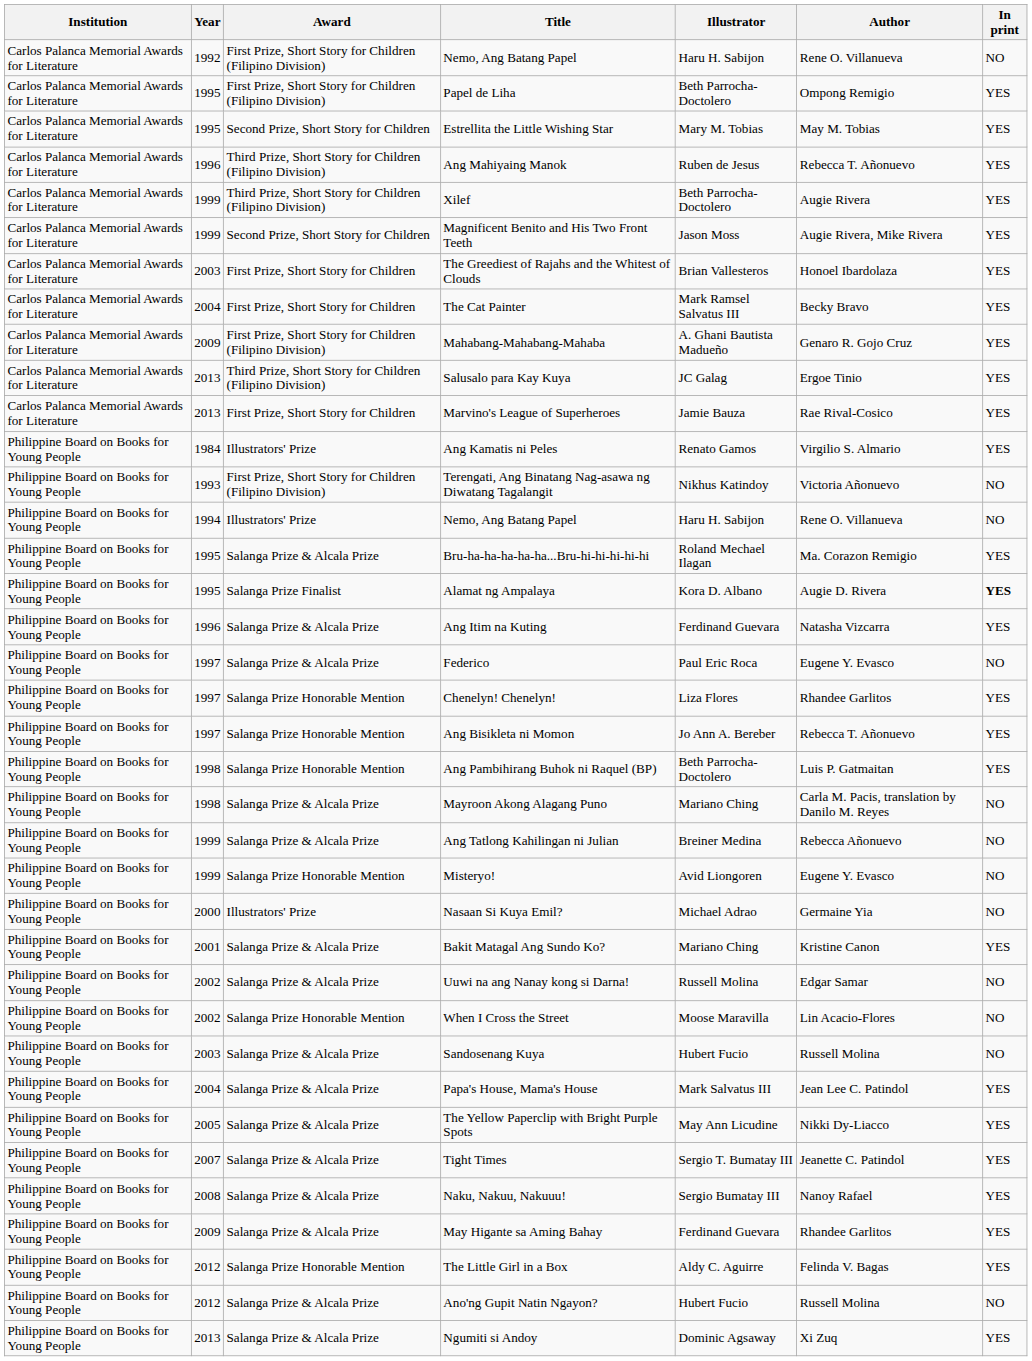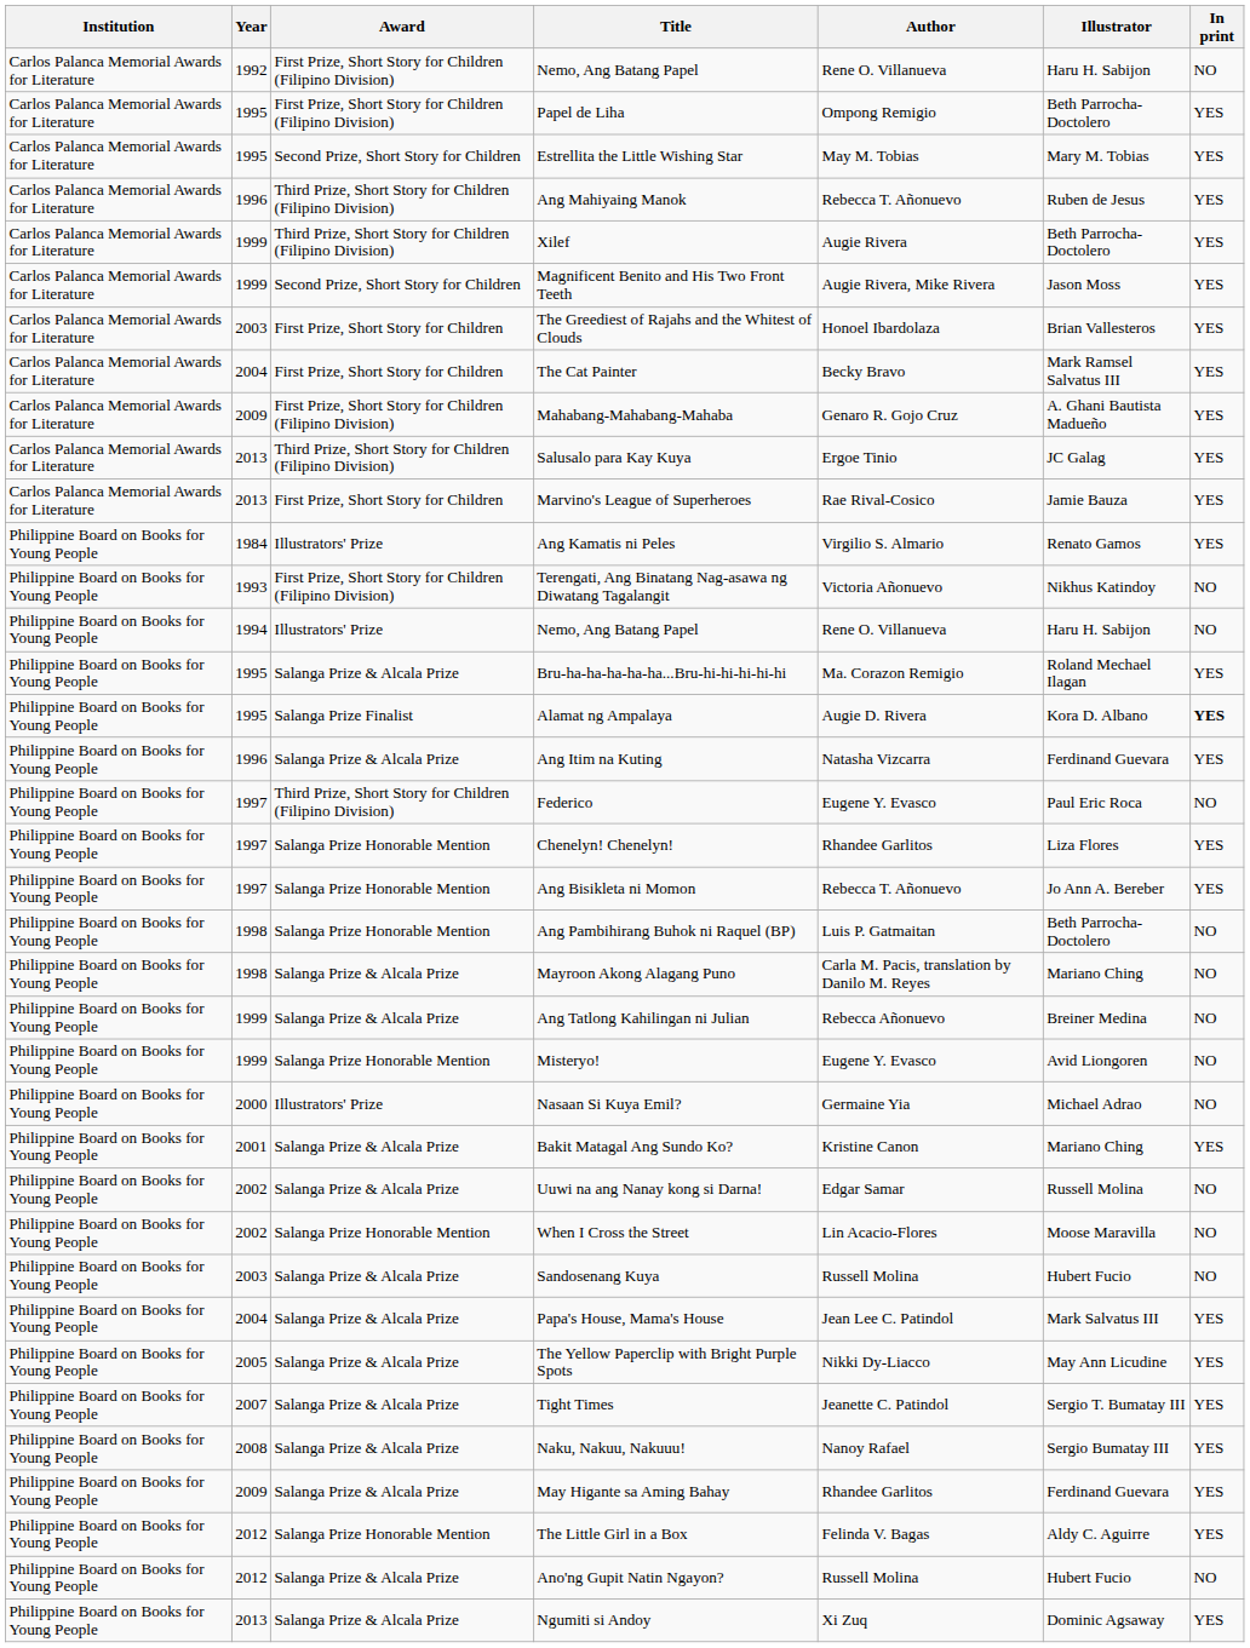 <table class="wikitable sortable">
 <tr>
 <th>Institution</th>
 <th>Year</th>
 <th>Award</th>
 <th>Title</th>
+<th>Author</th>
 <th>Illustrator</th>
-<th>Author</th>
 <th>In print</th>
 </tr>
 <tr>
 <td>Carlos  Palanca Memorial Awards for Literature</td>
 <td>1992</td>
 <td>First Prize,  Short Story for Children (Filipino Division)</td>
 <td>Nemo, Ang  Batang Papel</td>
+<td>Rene O.  Villanueva</td>
 <td>Haru H. Sabijon</td>
-<td>Rene O.  Villanueva</td>
 <td>NO</td>
 </tr>
 <tr>
 <td>Carlos Palanca Memorial Awards for Literature</td>
 <td>1995</td>
 <td>First  Prize, Short Story for Children (Filipino Division)</td>
 <td>Papel  de Liha</td>
+<td>Ompong  Remigio</td>
 <td>Beth  Parrocha-Doctolero</td>
-<td>Ompong  Remigio</td>
 <td>YES</td>
 </tr>
 <tr>
 <td>Carlos Palanca Memorial Awards for Literature</td>
 <td>1995</td>
 <td>Second  Prize, Short Story for Children</td>
 <td>Estrellita  the Little Wishing Star</td>
+<td>May  M. Tobias</td>
 <td>Mary  M. Tobias</td>
-<td>May  M. Tobias</td>
 <td>YES</td>
 </tr>
 <tr>
 <td>Carlos Palanca Memorial Awards for Literature</td>
 <td>1996</td>
 <td>Third  Prize, Short Story for Children (Filipino Division)</td>
 <td>Ang  Mahiyaing Manok</td>
+<td>Rebecca  T. Añonuevo</td>
 <td>Ruben  de Jesus</td>
-<td>Rebecca  T. Añonuevo</td>
 <td>YES</td>
 </tr>
 <tr>
 <td>Carlos Palanca Memorial Awards for Literature</td>
 <td>1999</td>
 <td>Third  Prize, Short Story for Children (Filipino Division)</td>
 <td>Xilef</td>
+<td>Augie  Rivera</td>
 <td>Beth  Parrocha-Doctolero</td>
-<td>Augie  Rivera</td>
 <td>YES</td>
 </tr>
 <tr>
 <td>Carlos Palanca Memorial Awards for Literature</td>
 <td>1999</td>
 <td>Second  Prize, Short Story for Children</td>
 <td>Magnificent  Benito and His Two Front Teeth</td>
+<td>Augie  Rivera, Mike Rivera</td>
 <td>Jason  Moss</td>
-<td>Augie  Rivera, Mike Rivera</td>
 <td>YES</td>
 </tr>
 <tr>
 <td>Carlos Palanca Memorial Awards for Literature</td>
 <td>2003</td>
 <td>First  Prize, Short Story for Children</td>
 <td>The  Greediest of Rajahs and the Whitest of Clouds</td>
+<td>Honoel  Ibardolaza</td>
 <td>Brian  Vallesteros</td>
-<td>Honoel  Ibardolaza</td>
 <td>YES</td>
 </tr>
 <tr>
 <td>Carlos Palanca Memorial Awards for Literature</td>
 <td>2004</td>
 <td>First  Prize, Short Story for Children</td>
 <td>The  Cat Painter</td>
+<td>Becky  Bravo</td>
 <td>Mark  Ramsel Salvatus III</td>
-<td>Becky  Bravo</td>
 <td>YES</td>
 </tr>
 <tr>
 <td>Carlos Palanca Memorial Awards for Literature</td>
 <td>2009</td>
 <td>First  Prize, Short Story for Children (Filipino Division)</td>
 <td>Mahabang-Mahabang-Mahaba</td>
+<td>Genaro  R. Gojo Cruz</td>
 <td>A.  Ghani Bautista Madueño</td>
-<td>Genaro  R. Gojo Cruz</td>
 <td>YES</td>
 </tr>
 <tr>
 <td>Carlos Palanca Memorial Awards for Literature</td>
 <td>2013</td>
 <td>Third  Prize, Short Story for Children (Filipino Division)</td>
 <td>Salusalo  para Kay Kuya</td>
+<td>Ergoe  Tinio</td>
 <td>JC  Galag</td>
-<td>Ergoe  Tinio</td>
 <td>YES</td>
 </tr>
 <tr>
 <td>Carlos Palanca Memorial Awards for Literature</td>
 <td>2013</td>
 <td>First  Prize, Short Story for Children</td>
 <td>Marvino's  League of Superheroes</td>
+<td>Rae  Rival-Cosico</td>
 <td>Jamie  Bauza</td>
-<td>Rae  Rival-Cosico</td>
 <td>YES</td>
 </tr>
 <tr>
 <td>Philippine  Board on Books for Young People</td>
 <td>1984</td>
 <td>Illustrators'  Prize</td>
 <td>Ang Kamatis ni  Peles</td>
+<td>Virgilio S.  Almario</td>
 <td>Renato Gamos</td>
-<td>Virgilio S.  Almario</td>
 <td>YES</td>
 </tr>
 <tr>
 <td>Philippine Board on Books for Young People</td>
 <td>1993</td>
 <td>First  Prize, Short Story for Children (Filipino Division)</td>
 <td>Terengati,  Ang Binatang Nag-asawa ng Diwatang Tagalangit</td>
+<td>Victoria  Añonuevo</td>
 <td>Nikhus  Katindoy</td>
-<td>Victoria  Añonuevo</td>
 <td>NO</td>
 </tr>
 <tr>
 <td>Philippine Board on Books for Young People</td>
 <td>1994</td>
 <td>Illustrators'  Prize</td>
 <td>Nemo,  Ang Batang Papel</td>
+<td>Rene  O. Villanueva</td>
 <td>Haru  H. Sabijon</td>
-<td>Rene  O. Villanueva</td>
 <td>NO</td>
 </tr>
 <tr>
 <td>Philippine Board on Books for Young People</td>
 <td>1995</td>
 <td>Salanga  Prize & Alcala Prize</td>
 <td>Bru-ha-ha-ha-ha-ha...Bru-hi-hi-hi-hi-hi</td>
+<td>Ma.  Corazon Remigio</td>
 <td>Roland  Mechael Ilagan</td>
-<td>Ma.  Corazon Remigio</td>
 <td>YES</td>
 </tr>
 <tr>
 <td>Philippine Board on Books for Young People</td>
 <td>1995</td>
 <td>Salanga  Prize Finalist</td>
 <td>Alamat  ng Ampalaya</td>
+<td>Augie  D. Rivera</td>
 <td>Kora  D. Albano</td>
-<td>Augie  D. Rivera</td>
 <td><strong>YES</strong></td>
 </tr>
 <tr>
 <td>Philippine Board on Books for Young People</td>
 <td>1996</td>
 <td>Salanga  Prize & Alcala Prize</td>
 <td>Ang  Itim na Kuting</td>
+<td>Natasha  Vizcarra</td>
 <td>Ferdinand  Guevara</td>
-<td>Natasha  Vizcarra</td>
 <td>YES</td>
 </tr>
 <tr>
 <td>Philippine Board on Books for Young People</td>
 <td>1997</td>
-<td>Salanga  Prize & Alcala Prize</td>
+<td>Third  Prize, Short Story for Children (Filipino Division)</td>
 <td>Federico</td>
+<td>Eugene  Y. Evasco</td>
 <td>Paul  Eric Roca</td>
-<td>Eugene  Y. Evasco</td>
 <td>NO</td>
 </tr>
 <tr>
 <td>Philippine Board on Books for Young People</td>
 <td>1997</td>
 <td>Salanga  Prize Honorable Mention</td>
 <td>Chenelyn!  Chenelyn!</td>
+<td>Rhandee  Garlitos</td>
 <td>Liza  Flores</td>
-<td>Rhandee  Garlitos</td>
 <td>YES</td>
 </tr>
 <tr>
 <td>Philippine Board on Books for Young People</td>
 <td>1997</td>
 <td>Salanga  Prize Honorable Mention</td>
 <td>Ang  Bisikleta ni Momon</td>
+<td>Rebecca  T. Añonuevo</td>
 <td>Jo  Ann A. Bereber</td>
-<td>Rebecca  T. Añonuevo</td>
 <td>YES</td>
 </tr>
 <tr>
 <td>Philippine  Board on Books for Young People</td>
 <td>1998</td>
 <td>Salanga Prize  Honorable Mention</td>
 <td>Ang Pambihirang  Buhok ni Raquel (BP)</td>
+<td>Luis P.  Gatmaitan</td>
 <td>Beth  Parrocha-Doctolero</td>
-<td>Luis P.  Gatmaitan</td>
-<td>YES</td>
+<td>NO</td>
 </tr>
 <tr>
 <td>Philippine Board on Books for Young People</td>
 <td>1998</td>
 <td>Salanga  Prize & Alcala Prize</td>
 <td>Mayroon  Akong Alagang Puno</td>
+<td>Carla  M. Pacis, translation by Danilo M. Reyes</td>
 <td>Mariano  Ching</td>
-<td>Carla  M. Pacis, translation by Danilo M. Reyes</td>
 <td>NO</td>
 </tr>
 <tr>
 <td>Philippine Board on Books for Young People</td>
 <td>1999</td>
 <td>Salanga  Prize & Alcala Prize</td>
 <td>Ang  Tatlong Kahilingan ni Julian</td>
+<td>Rebecca  Añonuevo</td>
 <td>Breiner  Medina</td>
-<td>Rebecca  Añonuevo</td>
 <td>NO</td>
 </tr>
 <tr>
 <td>Philippine Board on Books for Young People</td>
 <td>1999</td>
 <td>Salanga  Prize Honorable Mention</td>
 <td>Misteryo!</td>
+<td>Eugene  Y. Evasco</td>
 <td>Avid  Liongoren</td>
-<td>Eugene  Y. Evasco</td>
 <td>NO</td>
 </tr>
 <tr>
 <td>Philippine Board on Books for Young People</td>
 <td>2000</td>
 <td>Illustrators'  Prize</td>
 <td>Nasaan  Si Kuya Emil?</td>
+<td>Germaine  Yia</td>
 <td>Michael  Adrao</td>
-<td>Germaine  Yia</td>
 <td>NO</td>
 </tr>
 <tr>
 <td>Philippine Board on Books for Young People</td>
 <td>2001</td>
 <td>Salanga  Prize & Alcala Prize</td>
 <td>Bakit  Matagal Ang Sundo Ko?</td>
+<td>Kristine  Canon</td>
 <td>Mariano  Ching</td>
-<td>Kristine  Canon</td>
 <td>YES</td>
 </tr>
 <tr>
 <td>Philippine Board on Books for Young People</td>
 <td>2002</td>
 <td>Salanga  Prize & Alcala Prize</td>
 <td>Uuwi  na ang Nanay kong si Darna!</td>
+<td>Edgar  Samar</td>
 <td>Russell  Molina</td>
-<td>Edgar  Samar</td>
 <td>NO</td>
 </tr>
 <tr>
 <td>Philippine Board on Books for Young People</td>
 <td>2002</td>
 <td>Salanga  Prize Honorable Mention</td>
 <td>When  I Cross the Street</td>
+<td>Lin  Acacio-Flores</td>
 <td>Moose  Maravilla</td>
-<td>Lin  Acacio-Flores</td>
 <td>NO</td>
 </tr>
 <tr>
 <td>Philippine Board on Books for Young People</td>
 <td>2003</td>
 <td>Salanga  Prize & Alcala Prize</td>
 <td>Sandosenang  Kuya</td>
+<td>Russell  Molina</td>
 <td>Hubert  Fucio</td>
-<td>Russell  Molina</td>
 <td>NO</td>
 </tr>
 <tr>
 <td>Philippine Board on Books for Young People</td>
 <td>2004</td>
 <td>Salanga  Prize & Alcala Prize</td>
 <td>Papa's  House, Mama's House</td>
+<td>Jean  Lee C. Patindol</td>
 <td>Mark  Salvatus III</td>
-<td>Jean  Lee C. Patindol</td>
 <td>YES</td>
 </tr>
 <tr>
 <td>Philippine  Board on Books for Young People</td>
 <td>2005</td>
 <td>Salanga Prize  & Alcala Prize</td>
 <td>The Yellow  Paperclip with Bright Purple Spots</td>
+<td>Nikki Dy-Liacco</td>
 <td>May Ann  Licudine</td>
-<td>Nikki Dy-Liacco</td>
 <td>YES</td>
 </tr>
 <tr>
 <td>Philippine Board on Books for Young People</td>
 <td>2007</td>
 <td>Salanga  Prize & Alcala Prize</td>
 <td>Tight  Times</td>
+<td>Jeanette  C. Patindol</td>
 <td>Sergio  T. Bumatay III</td>
-<td>Jeanette  C. Patindol</td>
 <td>YES</td>
 </tr>
 <tr>
 <td>Philippine Board on Books for Young People</td>
 <td>2008</td>
 <td>Salanga  Prize & Alcala Prize</td>
 <td>Naku,  Nakuu, Nakuuu!</td>
+<td>Nanoy  Rafael</td>
 <td>Sergio  Bumatay III</td>
-<td>Nanoy  Rafael</td>
 <td>YES</td>
 </tr>
 <tr>
 <td>Philippine Board on Books for Young People</td>
 <td>2009</td>
 <td>Salanga  Prize & Alcala Prize</td>
 <td>May  Higante sa Aming Bahay</td>
+<td>Rhandee  Garlitos</td>
 <td>Ferdinand  Guevara</td>
-<td>Rhandee  Garlitos</td>
 <td>YES</td>
 </tr>
 <tr>
 <td>Philippine Board on Books for Young People</td>
 <td>2012</td>
 <td>Salanga  Prize Honorable Mention</td>
 <td>The  Little Girl in a Box</td>
+<td>Felinda  V. Bagas</td>
 <td>Aldy  C. Aguirre</td>
-<td>Felinda  V. Bagas</td>
 <td>YES</td>
 </tr>
 <tr>
 <td>Philippine Board on Books for Young People</td>
 <td>2012</td>
 <td>Salanga  Prize & Alcala Prize</td>
 <td>Ano'ng  Gupit Natin Ngayon?</td>
+<td>Russell  Molina</td>
 <td>Hubert  Fucio</td>
-<td>Russell  Molina</td>
 <td>NO</td>
 </tr>
 <tr>
 <td>Philippine Board on Books for Young People</td>
 <td>2013</td>
 <td>Salanga  Prize & Alcala Prize</td>
 <td>Ngumiti si Andoy</td>
+<td>Xi  Zuq</td>
 <td>Dominic  Agsaway</td>
-<td>Xi  Zuq</td>
 <td>YES</td>
 </tr>
 </table>
